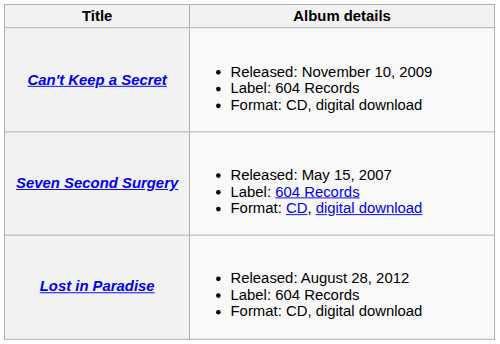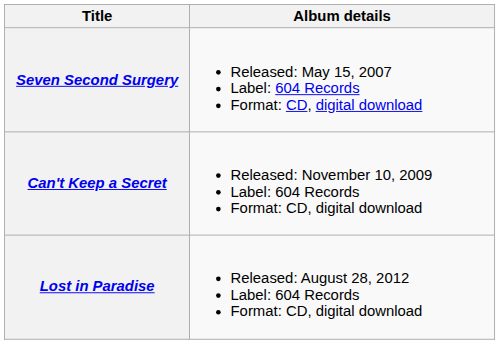 <table class="wikitable plainrowheaders">
 <tr>
 <th scope="col" style="width:12em;">Title</th>
 <th scope="col" style="width:20em;">Album details</th>
 </tr>
 <tr>
+<th scope="row"><em><a href='#'>Seven Second Surgery</a></em></th>
+<td><br><ul><li>Released: May 15, 2007</li><li>Label: <a href='#'>604 Records</a></li><li>Format: <a href='#'>CD</a>, <a href='#'>digital download</a></li></ul></td>
+</tr>
+<tr>
 <th scope="row"><em><a href='#'>Can't Keep a Secret</a></em></th>
 <td><br><ul><li>Released: November 10, 2009</li><li>Label: 604 Records</li><li>Format: CD, digital download</li></ul></td>
-</tr>
-<tr>
-<th scope="row"><em><a href='#'>Seven Second Surgery</a></em></th>
-<td><br><ul><li>Released: May 15, 2007</li><li>Label: <a href='#'>604 Records</a></li><li>Format: <a href='#'>CD</a>, <a href='#'>digital download</a></li></ul></td>
 </tr>
 <tr>
 <th scope="row"><em><a href='#'>Lost in Paradise</a></em></th>
 <td><br><ul><li>Released: August 28, 2012</li><li>Label: 604 Records</li><li>Format: CD, digital download</li></ul></td>
 </tr>
 </table>
